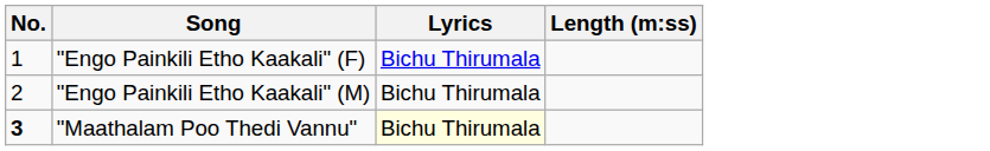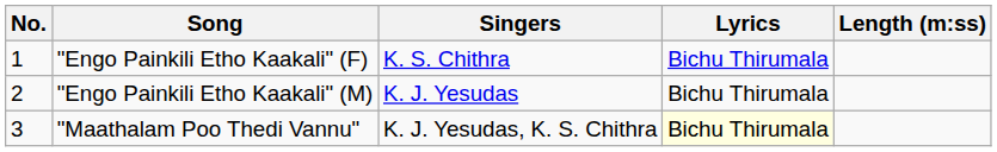 <table class="wikitable" style="font-size:95%;">
 <tr>
 <th>No.</th>
 <th>Song</th>
+<th>Singers</th>
 <th>Lyrics</th>
 <th>Length (m:ss)</th>
 </tr>
 <tr>
 <td>1</td>
 <td>"Engo Painkili Etho Kaakali" (F)</td>
+<td><a href='#'>K. S. Chithra</a></td>
 <td><a href='#'>Bichu Thirumala</a></td>
 <td></td>
 </tr>
 <tr>
 <td>2</td>
 <td>"Engo Painkili Etho Kaakali" (M)</td>
+<td><a href='#'>K. J. Yesudas</a></td>
 <td>Bichu Thirumala</td>
 <td></td>
 </tr>
 <tr>
-<td><strong>3</strong></td>
+<td>3</td>
 <td>"Maathalam Poo Thedi Vannu"</td>
+<td>K. J. Yesudas, K. S. Chithra</td>
 <td style="background: lightyellow;">Bichu Thirumala</td>
 <td></td>
 </tr>
 </table>
